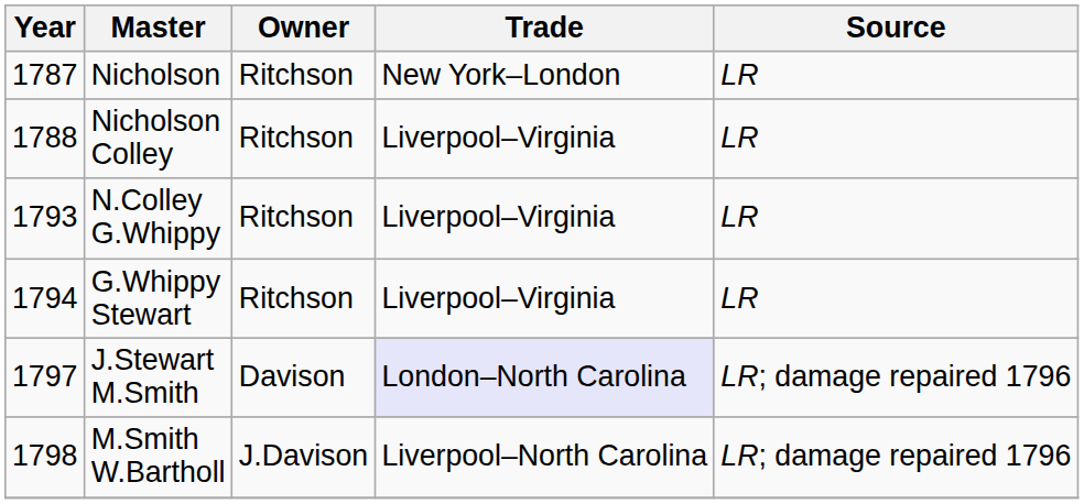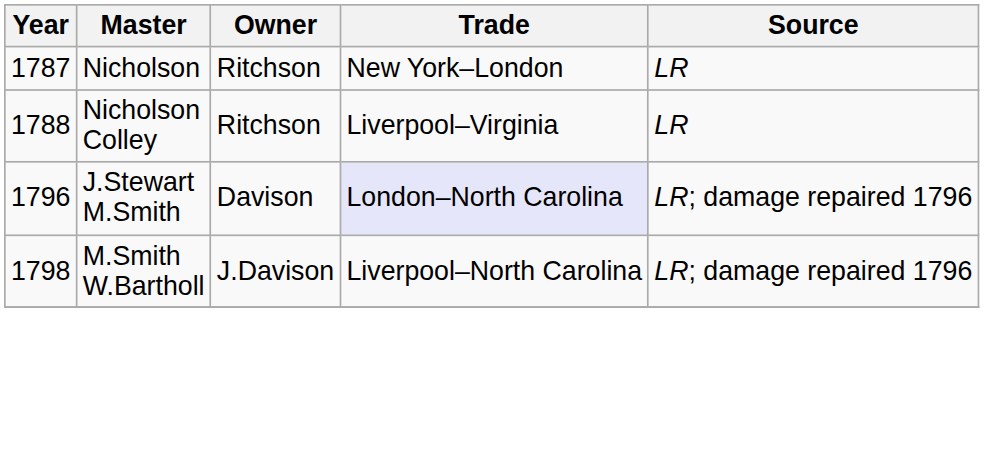 <table class=" wikitable">
 <tr>
 <th>Year</th>
 <th>Master</th>
 <th>Owner</th>
 <th>Trade</th>
 <th>Source</th>
 </tr>
 <tr>
 <td>1787</td>
 <td>Nicholson</td>
 <td>Ritchson</td>
 <td>New York–London</td>
 <td><em>LR</em></td>
 </tr>
 <tr>
 <td>1788</td>
 <td>Nicholson<br>Colley</td>
 <td>Ritchson</td>
 <td>Liverpool–Virginia</td>
 <td><em>LR</em></td>
 </tr>
 <tr>
-<td>1793</td>
-<td>N.Colley<br> G.Whippy</td>
-<td>Ritchson</td>
-<td>Liverpool–Virginia</td>
-<td><em>LR</em></td>
-</tr>
-<tr>
-<td>1794</td>
-<td>G.Whippy<br>Stewart</td>
-<td>Ritchson</td>
-<td>Liverpool–Virginia</td>
-<td><em>LR</em></td>
-</tr>
-<tr>
-<td>1797</td>
+<td>1796</td>
 <td>J.Stewart<br>M.Smith</td>
 <td>Davison</td>
 <td style="background: lavender;">London–North Carolina</td>
 <td><em>LR</em>; damage repaired 1796</td>
 </tr>
 <tr>
 <td>1798</td>
 <td>M.Smith<br>W.Bartholl</td>
 <td>J.Davison</td>
 <td>Liverpool–North Carolina</td>
 <td><em>LR</em>; damage repaired 1796</td>
 </tr>
 <tr>
 </tr>
 </table>
